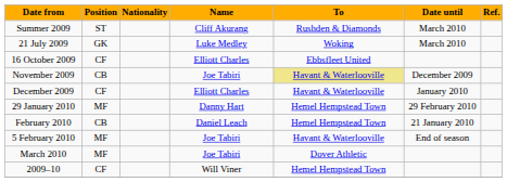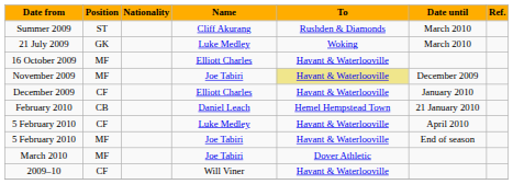 <table class="wikitable"  style="text-align:center; font-size:90%; ">
 <tr>
 <th style="background:#FFAD00; color:black; width:110px;">Date from</th>
 <th style="background:#FFAD00; color:black; width:50px;">Position</th>
 <th style="background:#FFAD00; color:black; width:50px;">Nationality</th>
 <th style="background:#FFAD00; color:black; width:150px;">Name</th>
 <th style="background:#FFAD00; color:black; width:190px;">To</th>
 <th style="background:#FFAD00; color:black; width:110px;">Date until</th>
 <th style="background:#FFAD00; color:black; width:25px;">Ref.</th>
 </tr>
 <tr>
 <td>Summer 2009</td>
 <td>ST</td>
 <td></td>
 <td><a href='#'>Cliff Akurang</a></td>
 <td><a href='#'>Rushden & Diamonds</a></td>
 <td>March 2010</td>
 <td></td>
 </tr>
 <tr>
 <td>21 July 2009</td>
 <td>GK</td>
 <td></td>
 <td><a href='#'>Luke Medley</a></td>
 <td><a href='#'>Woking</a></td>
 <td>March 2010</td>
 <td></td>
 </tr>
 <tr>
 <td>16 October 2009</td>
-<td>CF</td>
+<td>MF</td>
 <td></td>
 <td><a href='#'>Elliott Charles</a></td>
-<td><a href='#'>Ebbsfleet United</a></td>
+<td><a href='#'>Havant & Waterlooville</a></td>
 <td></td>
 <td></td>
 </tr>
 <tr>
 <td>November 2009</td>
-<td>CB</td>
+<td>MF</td>
 <td></td>
 <td><a href='#'>Joe Tabiri</a></td>
 <td style="background: khaki;"><a href='#'>Havant & Waterlooville</a></td>
 <td>December 2009</td>
 <td></td>
 </tr>
 <tr>
 <td>December 2009</td>
 <td>CF</td>
 <td></td>
 <td><a href='#'>Elliott Charles</a></td>
 <td><a href='#'>Havant & Waterlooville</a></td>
 <td>January 2010</td>
 <td></td>
 </tr>
 <tr>
-<td>29 January 2010</td>
-<td>MF</td>
-<td></td>
-<td><a href='#'>Danny Hart</a></td>
-<td><a href='#'>Hemel Hempstead Town</a></td>
-<td>29 February 2010</td>
-<td></td>
-</tr>
-<tr>
 <td>February 2010</td>
 <td>CB</td>
 <td></td>
 <td><a href='#'>Daniel Leach</a></td>
 <td><a href='#'>Hemel Hempstead Town</a></td>
 <td>21 January 2010</td>
+<td></td>
+</tr>
+<tr>
+<td>5 February 2010</td>
+<td>CF</td>
+<td></td>
+<td><a href='#'>Luke Medley</a></td>
+<td><a href='#'>Havant & Waterlooville</a></td>
+<td>April 2010</td>
 <td></td>
 </tr>
 <tr>
 <td>5 February 2010</td>
 <td>MF</td>
 <td></td>
 <td><a href='#'>Joe Tabiri</a></td>
 <td><a href='#'>Havant & Waterlooville</a></td>
 <td>End of season</td>
 <td></td>
 </tr>
 <tr>
 <td>March 2010</td>
 <td>MF</td>
 <td></td>
 <td><a href='#'>Joe Tabiri</a></td>
 <td><a href='#'>Dover Athletic</a></td>
 <td></td>
 <td></td>
 </tr>
 <tr>
 <td>2009–10</td>
 <td>CF</td>
 <td></td>
 <td>Will Viner</td>
-<td><a href='#'>Hemel Hempstead Town</a></td>
+<td><a href='#'>Havant & Waterlooville</a></td>
 <td></td>
 <td></td>
 </tr>
 <tr>
 </tr>
 </table>
